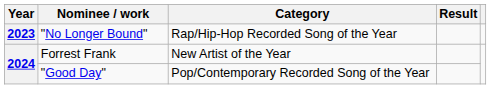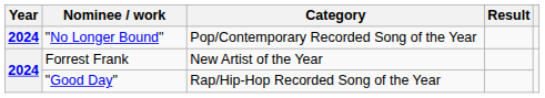 <table class="wikitable plainrowheaders">
 <tr>
 <th>Year</th>
 <th style="width:10em;">Nominee / work</th>
 <th style="width:21em;">Category</th>
 <th>Result</th>
 <th></th>
 </tr>
 <tr>
-<th scope="row"><a href='#'>2023</a></th>
+<th scope="row"><a href='#'>2024</a></th>
 <td>"<a href='#'>No Longer Bound</a>"</td>
-<td>Rap/Hip-Hop Recorded Song of the Year</td>
+<td>Pop/Contemporary Recorded Song of the Year</td>
 <td></td>
 <td></td>
 </tr>
 <tr>
 <th scope="row" rowspan="2"><a href='#'>2024</a></th>
 <td>Forrest Frank</td>
 <td>New Artist of the Year</td>
 <td></td>
 <td rowspan="2"></td>
 </tr>
 <tr>
 <td>"<a href='#'>Good Day</a>"</td>
-<td>Pop/Contemporary Recorded Song of the Year</td>
+<td>Rap/Hip-Hop Recorded Song of the Year</td>
 <td></td>
 </tr>
 </table>
